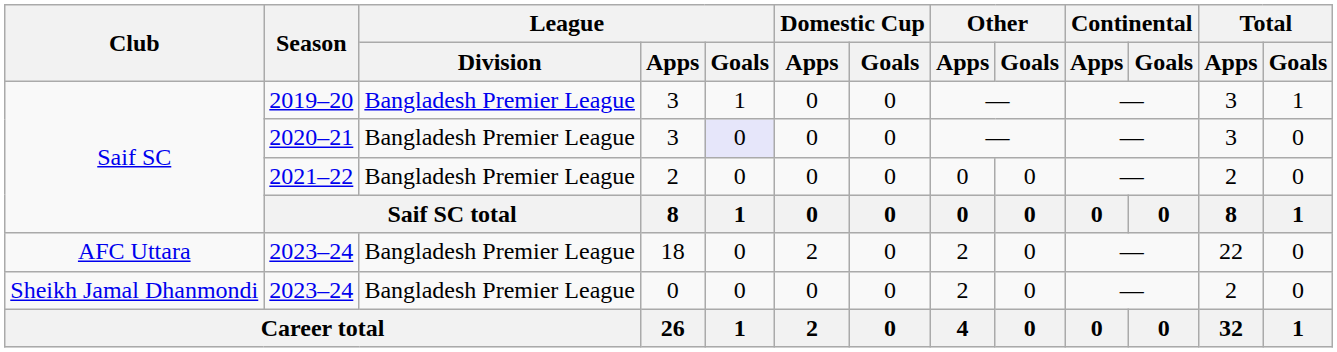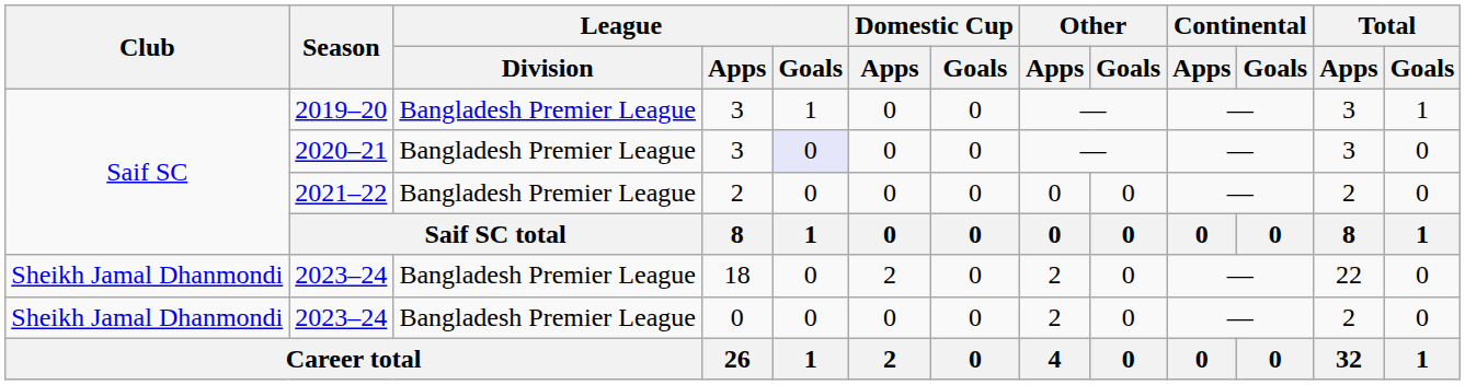 <table class="wikitable" style="text-align:center">
 <tr>
 <th rowspan="2">Club</th>
 <th rowspan="2">Season</th>
 <th colspan="3">League</th>
 <th colspan="2">Domestic Cup</th>
 <th colspan="2">Other</th>
 <th colspan="2">Continental</th>
 <th colspan="2">Total</th>
 </tr>
 <tr>
 <th>Division</th>
 <th>Apps</th>
 <th>Goals</th>
 <th>Apps</th>
 <th>Goals</th>
 <th>Apps</th>
 <th>Goals</th>
 <th>Apps</th>
 <th>Goals</th>
 <th>Apps</th>
 <th>Goals</th>
 </tr>
 <tr>
 <td rowspan=4><a href='#'>Saif SC</a></td>
 <td><a href='#'>2019–20</a></td>
 <td><a href='#'>Bangladesh Premier League</a></td>
 <td>3</td>
 <td>1</td>
 <td>0</td>
 <td>0</td>
 <td colspan="2">—</td>
 <td colspan="2">—</td>
 <td>3</td>
 <td>1</td>
 </tr>
 <tr>
 <td><a href='#'>2020–21</a></td>
 <td>Bangladesh Premier League</td>
 <td>3</td>
 <td style="background: lavender;">0</td>
 <td>0</td>
 <td>0</td>
 <td colspan="2">—</td>
 <td colspan="2">—</td>
 <td>3</td>
 <td>0</td>
 </tr>
 <tr>
 <td><a href='#'>2021–22</a></td>
 <td>Bangladesh Premier League</td>
 <td>2</td>
 <td>0</td>
 <td>0</td>
 <td>0</td>
 <td>0</td>
 <td>0</td>
 <td colspan="2">—</td>
 <td>2</td>
 <td>0</td>
 </tr>
 <tr>
 <th colspan="2"><strong>Saif SC total</strong></th>
 <th>8</th>
 <th>1</th>
 <th>0</th>
 <th>0</th>
 <th>0</th>
 <th>0</th>
 <th>0</th>
 <th>0</th>
 <th>8</th>
 <th>1</th>
 </tr>
 <tr>
-<td><a href='#'>AFC Uttara</a></td>
+<td><a href='#'>Sheikh Jamal Dhanmondi</a></td>
 <td><a href='#'>2023–24</a></td>
 <td>Bangladesh Premier League</td>
 <td>18</td>
 <td>0</td>
 <td>2</td>
 <td>0</td>
 <td>2</td>
 <td>0</td>
 <td colspan="2">—</td>
 <td>22</td>
 <td>0</td>
 </tr>
 <tr>
 <td><a href='#'>Sheikh Jamal Dhanmondi</a></td>
 <td><a href='#'>2023–24</a></td>
 <td>Bangladesh Premier League</td>
 <td>0</td>
 <td>0</td>
 <td>0</td>
 <td>0</td>
 <td>2</td>
 <td>0</td>
 <td colspan="2">—</td>
 <td>2</td>
 <td>0</td>
 </tr>
 <tr>
 <th colspan="3">Career total</th>
 <th>26</th>
 <th>1</th>
 <th>2</th>
 <th>0</th>
 <th>4</th>
 <th>0</th>
 <th>0</th>
 <th>0</th>
 <th>32</th>
 <th>1</th>
 </tr>
 </table>
